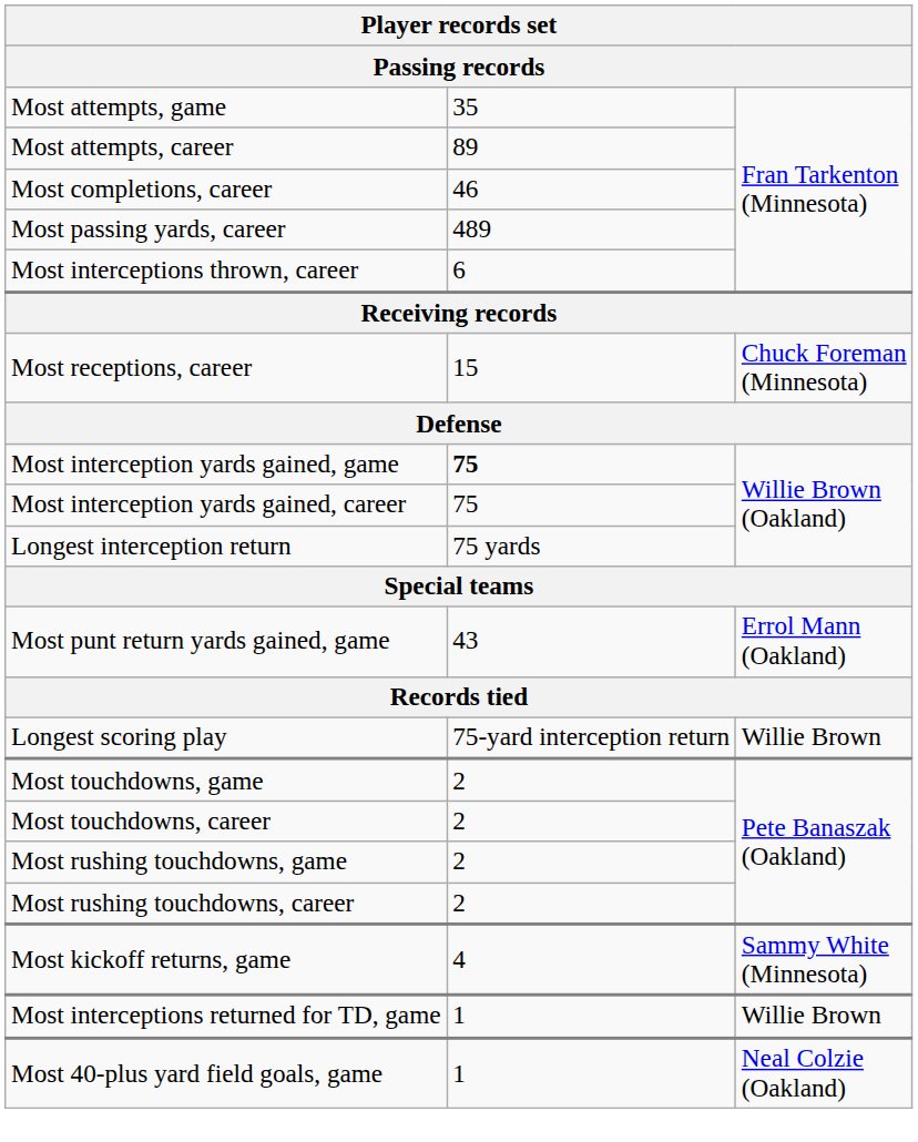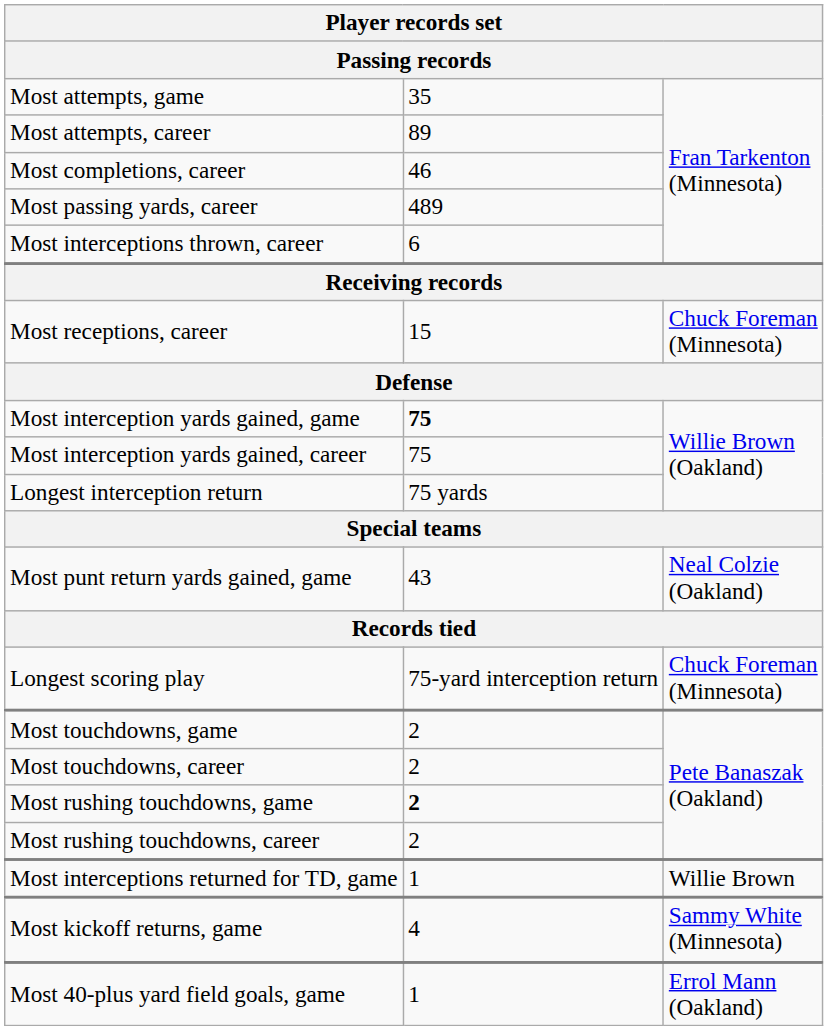 <table class="wikitable">
 <tr>
 <th colspan=3>Player records set</th>
 </tr>
 <tr>
 <th colspan=3>Passing records</th>
 </tr>
 <tr>
 <td>Most attempts, game</td>
 <td>35</td>
 <td rowspan=5><a href='#'>Fran Tarkenton</a><br>(Minnesota)</td>
 </tr>
 <tr>
 <td>Most attempts, career</td>
 <td>89</td>
 </tr>
 <tr>
 <td>Most completions, career</td>
 <td>46</td>
 </tr>
 <tr>
 <td>Most passing yards, career</td>
 <td>489</td>
 </tr>
 <tr style="border-bottom: 2px solid gray">
 <td>Most interceptions thrown, career</td>
 <td>6</td>
 </tr>
 <tr>
 <th colspan=3>Receiving records</th>
 </tr>
 <tr>
 <td>Most receptions, career</td>
 <td>15</td>
 <td><a href='#'>Chuck Foreman</a><br>(Minnesota)</td>
 </tr>
 <tr>
 <th colspan=3>Defense</th>
 </tr>
 <tr>
 <td>Most interception yards gained, game</td>
 <td><strong>75</strong></td>
 <td rowspan=3><a href='#'>Willie Brown</a><br>(Oakland)</td>
 </tr>
 <tr>
 <td>Most interception yards gained, career</td>
 <td>75</td>
 </tr>
 <tr>
 <td>Longest interception return</td>
 <td>75 yards</td>
 </tr>
 <tr>
 <th colspan=3>Special teams</th>
 </tr>
 <tr>
 <td>Most punt return yards gained, game</td>
 <td>43</td>
-<td><a href='#'>Errol Mann</a><br>(Oakland)</td>
+<td><a href='#'>Neal Colzie</a><br>(Oakland)</td>
 </tr>
 <tr>
 <th colspan=3>Records tied</th>
 </tr>
 <tr style="border-bottom: 2px solid gray">
 <td>Longest scoring play</td>
 <td>75-yard interception return</td>
-<td>Willie Brown</td>
+<td><a href='#'>Chuck Foreman</a><br>(Minnesota)</td>
 </tr>
 <tr>
 <td>Most touchdowns, game</td>
 <td>2</td>
 <td rowspan=4><a href='#'>Pete Banaszak</a><br>(Oakland)</td>
 </tr>
 <tr>
 <td>Most touchdowns, career</td>
 <td>2</td>
 </tr>
 <tr>
 <td>Most rushing touchdowns, game</td>
-<td>2</td>
+<td><strong>2</strong></td>
 </tr>
 <tr style="border-bottom: 2px solid gray">
 <td>Most rushing touchdowns, career</td>
 <td>2</td>
 </tr>
 <tr style="border-bottom: 2px solid gray">
+<td>Most interceptions returned for TD, game</td>
+<td>1</td>
+<td>Willie Brown</td>
+</tr>
+<tr style="border-bottom: 2px solid gray">
 <td>Most kickoff returns, game</td>
 <td>4</td>
 <td><a href='#'>Sammy White</a><br>(Minnesota)</td>
 </tr>
-<tr style="border-bottom: 2px solid gray">
-<td>Most interceptions returned for TD, game</td>
-<td>1</td>
-<td>Willie Brown</td>
-</tr>
 <tr>
 <td>Most 40-plus yard field goals, game</td>
 <td>1</td>
-<td><a href='#'>Neal Colzie</a><br>(Oakland)</td>
+<td><a href='#'>Errol Mann</a><br>(Oakland)</td>
 </tr>
 </table>
